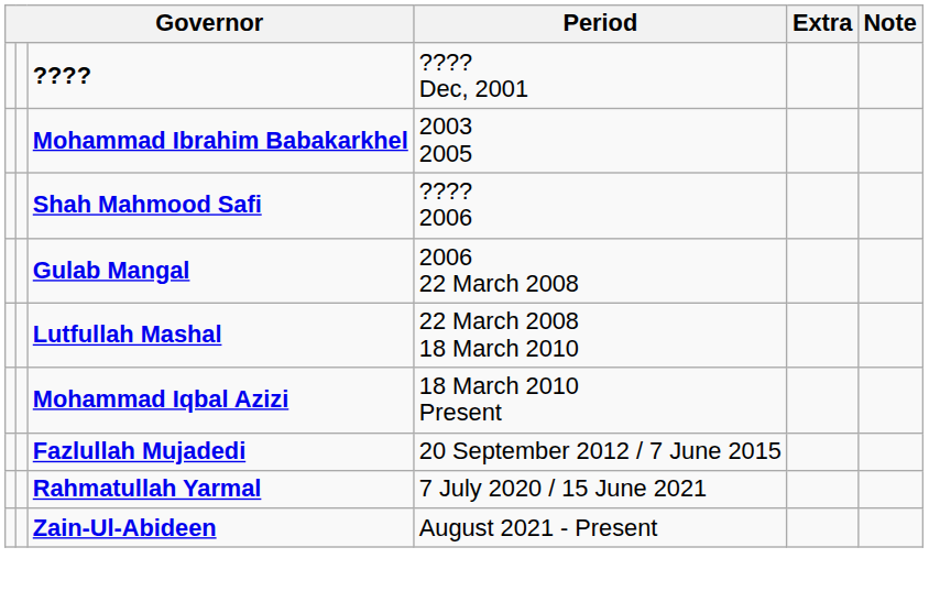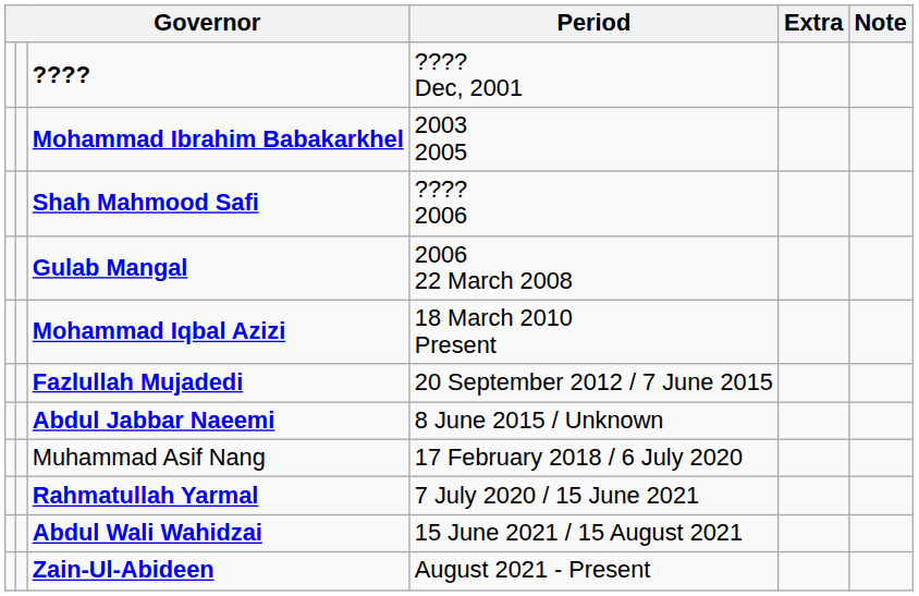 <table class="wikitable">
 <tr>
 <th colspan="3">Governor</th>
 <th>Period</th>
 <th>Extra</th>
 <th>Note</th>
 </tr>
 <tr>
 <td></td>
 <td></td>
 <td><strong>????</strong></td>
 <td>????<br>Dec, 2001</td>
 <td></td>
 <td></td>
 </tr>
 <tr>
 <td></td>
 <td></td>
 <td><strong><a href='#'>Mohammad Ibrahim Babakarkhel</a></strong></td>
 <td>2003<br>2005</td>
 <td></td>
 <td></td>
 </tr>
 <tr>
 <td></td>
 <td></td>
 <td><strong><a href='#'>Shah Mahmood Safi</a></strong></td>
 <td>????<br>2006</td>
 <td></td>
 <td></td>
 </tr>
 <tr>
 <td></td>
 <td></td>
 <td><strong><a href='#'>Gulab Mangal</a></strong></td>
 <td>2006<br>22 March 2008</td>
 <td></td>
 <td></td>
 </tr>
 <tr>
 <td></td>
 <td></td>
-<td><strong><a href='#'>Lutfullah Mashal</a></strong></td>
-<td>22 March 2008<br>18 March 2010</td>
-<td></td>
-<td></td>
-</tr>
-<tr>
-<td></td>
-<td></td>
 <td><strong><a href='#'>Mohammad Iqbal Azizi</a></strong></td>
 <td>18 March 2010<br>Present</td>
 <td></td>
 <td></td>
 </tr>
 <tr>
 <td></td>
 <td></td>
 <td><strong><a href='#'>Fazlullah Mujadedi</a></strong></td>
 <td>20 September 2012 / 7 June 2015</td>
+<td></td>
+<td></td>
+</tr>
+<tr>
+<td></td>
+<td></td>
+<td><strong><a href='#'>Abdul Jabbar Naeemi</a></strong></td>
+<td>8 June 2015 / Unknown</td>
+<td></td>
+<td></td>
+</tr>
+<tr>
+<td></td>
+<td></td>
+<td>Muhammad Asif Nang</td>
+<td>17 February 2018 / 6 July 2020</td>
 <td></td>
 <td></td>
 </tr>
 <tr Mohammad Asif nang 2017-2020>
 <td></td>
 <td></td>
 <td><strong><a href='#'>Rahmatullah Yarmal</a></strong></td>
 <td>7 July 2020 / 15 June 2021</td>
 <td></td>
 <td></td>
 </tr>
 <tr>
 <td></td>
 <td></td>
+<td><strong><a href='#'>Abdul Wali Wahidzai</a></strong></td>
+<td>15 June 2021 / 15 August 2021</td>
+<td></td>
+<td></td>
+</tr>
+<tr>
+<td></td>
+<td></td>
 <td><strong><a href='#'>Zain-Ul-Abideen</a></strong></td>
 <td>August 2021 - Present</td>
 <td></td>
 <td></td>
 </tr>
 </table>
